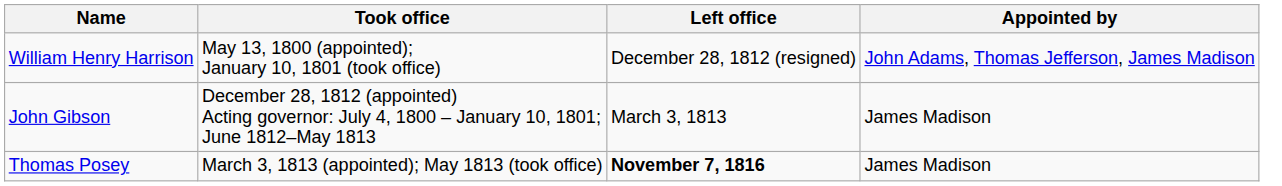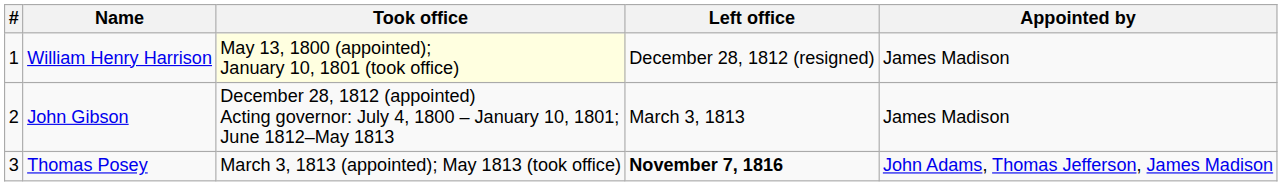 <table class="wikitable">
 <tr>
+<th>#</th>
 <th>Name</th>
 <th>Took office</th>
 <th>Left office</th>
 <th>Appointed by</th>
 </tr>
 <tr>
+<td>1</td>
 <td><a href='#'>William Henry Harrison</a></td>
-<td>May 13, 1800 (appointed);<br>January 10, 1801 (took office)</td>
+<td style="background: lightyellow;">May 13, 1800 (appointed);<br>January 10, 1801 (took office)</td>
 <td>December 28, 1812 (resigned)</td>
-<td><a href='#'>John Adams</a>, <a href='#'>Thomas Jefferson</a>, <a href='#'>James Madison</a></td>
+<td>James Madison</td>
 </tr>
 <tr>
+<td>2</td>
 <td><a href='#'>John Gibson</a></td>
 <td>December 28, 1812 (appointed)<br>Acting governor: July 4, 1800 – January 10, 1801;<br>June 1812–May 1813</td>
 <td>March 3, 1813</td>
 <td>James Madison</td>
 </tr>
 <tr>
+<td>3</td>
 <td><a href='#'>Thomas Posey</a></td>
 <td>March 3, 1813 (appointed); May 1813 (took office)</td>
 <td><strong>November 7, 1816</strong></td>
-<td>James Madison</td>
+<td><a href='#'>John Adams</a>, <a href='#'>Thomas Jefferson</a>, <a href='#'>James Madison</a></td>
 </tr>
 </table>
